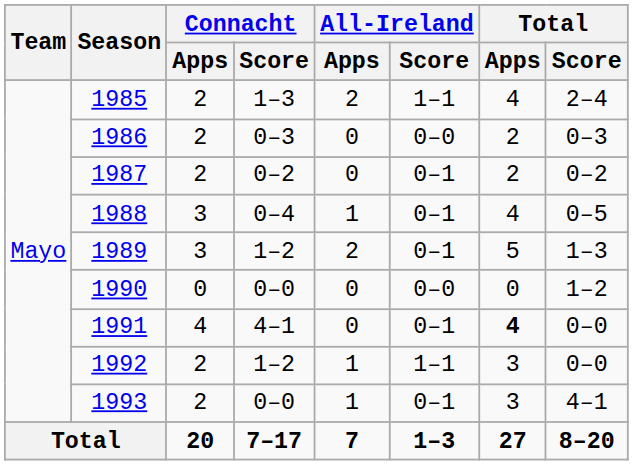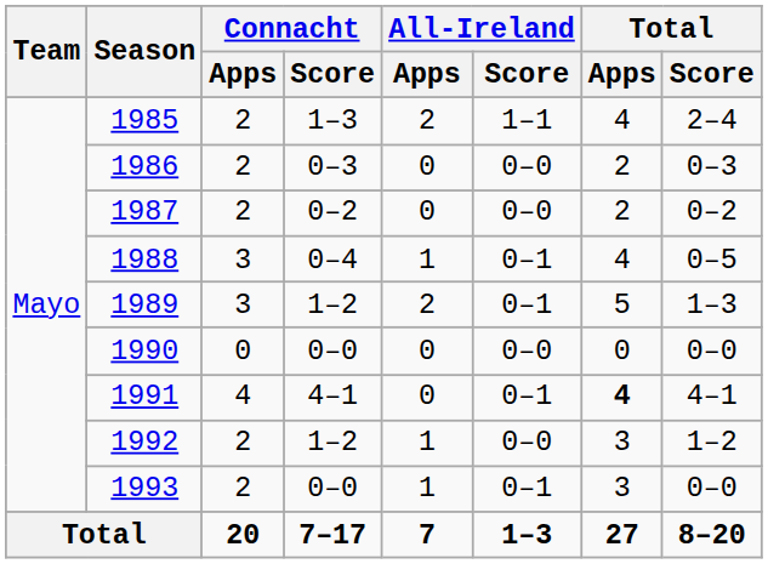 <table class="wikitable" style="text-align:center">
 <tr>
 <th rowspan="2">Team</th>
 <th rowspan="2">Season</th>
 <th colspan="2"><a href='#'>Connacht</a></th>
 <th colspan="2"><a href='#'>All-Ireland</a></th>
 <th colspan="2">Total</th>
 </tr>
 <tr>
 <th>Apps</th>
 <th>Score</th>
 <th>Apps</th>
 <th>Score</th>
 <th>Apps</th>
 <th>Score</th>
 </tr>
 <tr>
 <td rowspan="9"><a href='#'>Mayo</a></td>
 <td><a href='#'>1985</a></td>
 <td>2</td>
 <td>1–3</td>
 <td>2</td>
 <td>1–1</td>
 <td>4</td>
 <td>2–4</td>
 </tr>
 <tr>
 <td><a href='#'>1986</a></td>
 <td>2</td>
 <td>0–3</td>
 <td>0</td>
 <td>0–0</td>
 <td>2</td>
 <td>0–3</td>
 </tr>
 <tr>
 <td><a href='#'>1987</a></td>
 <td>2</td>
 <td>0–2</td>
 <td>0</td>
-<td>0–1</td>
+<td>0–0</td>
 <td>2</td>
 <td>0–2</td>
 </tr>
 <tr>
 <td><a href='#'>1988</a></td>
 <td>3</td>
 <td>0–4</td>
 <td>1</td>
 <td>0–1</td>
 <td>4</td>
 <td>0–5</td>
 </tr>
 <tr>
 <td><a href='#'>1989</a></td>
 <td>3</td>
 <td>1–2</td>
 <td>2</td>
 <td>0–1</td>
 <td>5</td>
 <td>1–3</td>
 </tr>
 <tr>
 <td><a href='#'>1990</a></td>
 <td>0</td>
 <td>0–0</td>
 <td>0</td>
 <td>0–0</td>
 <td>0</td>
-<td>1–2</td>
+<td>0–0</td>
 </tr>
 <tr>
 <td><a href='#'>1991</a></td>
 <td>4</td>
 <td>4–1</td>
 <td>0</td>
 <td>0–1</td>
 <td><strong>4</strong></td>
-<td>0–0</td>
+<td>4–1</td>
 </tr>
 <tr>
 <td><a href='#'>1992</a></td>
 <td>2</td>
 <td>1–2</td>
 <td>1</td>
-<td>1–1</td>
+<td>0–0</td>
 <td>3</td>
-<td>0–0</td>
+<td>1–2</td>
 </tr>
 <tr>
 <td><a href='#'>1993</a></td>
 <td>2</td>
 <td>0–0</td>
 <td>1</td>
 <td>0–1</td>
 <td>3</td>
-<td>4–1</td>
+<td>0–0</td>
 </tr>
 <tr>
 <th colspan="2">Total</th>
 <td><strong>20</strong></td>
 <td><strong>7–17</strong></td>
 <td><strong>7</strong></td>
 <td><strong>1–3</strong></td>
 <td><strong>27</strong></td>
 <td><strong>8–20</strong></td>
 </tr>
 </table>
